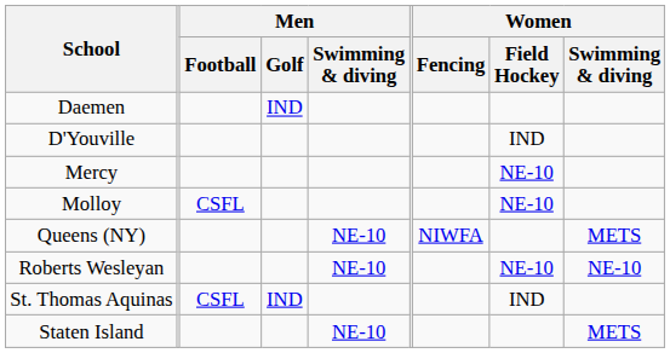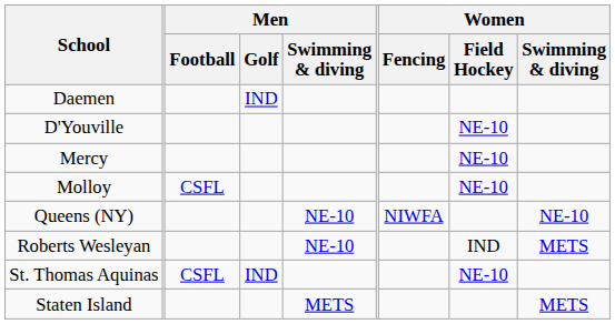 <table class="wikitable" style="text-align:center">
 <tr>
 <th rowspan=2>School</th>
 <th rowspan=11 width=1 style="padding:0"></th>
 <th colspan=3>Men</th>
 <th rowspan=11 width=1 style="padding:0"></th>
 <th colspan=3>Women</th>
 </tr>
 <tr>
 <th>Football</th>
 <th>Golf</th>
 <th>Swimming<br>& diving</th>
 <th>Fencing </th>
 <th>Field<br>Hockey</th>
 <th>Swimming<br>& diving</th>
 </tr>
 <tr>
 <td>Daemen</td>
 <td></td>
 <td><a href='#'>IND</a></td>
 <td></td>
 <td></td>
 <td></td>
 <td></td>
 </tr>
 <tr>
 <td>D'Youville</td>
 <td></td>
 <td></td>
 <td></td>
 <td></td>
-<td>IND</td>
+<td><a href='#'>NE-10</a></td>
 <td></td>
 </tr>
 <tr>
 <td>Mercy</td>
 <td></td>
 <td></td>
 <td></td>
 <td></td>
 <td><a href='#'>NE-10</a></td>
 <td></td>
 </tr>
 <tr>
 <td>Molloy</td>
 <td><a href='#'>CSFL</a></td>
 <td></td>
 <td></td>
 <td></td>
 <td><a href='#'>NE-10</a></td>
 <td></td>
 </tr>
 <tr>
 <td>Queens (NY)</td>
 <td></td>
 <td></td>
 <td><a href='#'>NE-10</a></td>
 <td><a href='#'>NIWFA</a></td>
 <td></td>
-<td><a href='#'>METS</a></td>
+<td><a href='#'>NE-10</a></td>
 </tr>
 <tr>
 <td>Roberts Wesleyan</td>
 <td></td>
 <td></td>
 <td><a href='#'>NE-10</a></td>
 <td></td>
-<td><a href='#'>NE-10</a></td>
-<td><a href='#'>NE-10</a></td>
+<td>IND</td>
+<td><a href='#'>METS</a></td>
 </tr>
 <tr>
 <td>St. Thomas Aquinas</td>
 <td><a href='#'>CSFL</a></td>
 <td><a href='#'>IND</a></td>
 <td></td>
 <td></td>
-<td>IND</td>
+<td><a href='#'>NE-10</a></td>
 <td></td>
 </tr>
 <tr>
 <td>Staten Island</td>
 <td></td>
 <td></td>
-<td><a href='#'>NE-10</a></td>
+<td><a href='#'>METS</a></td>
 <td></td>
 <td></td>
 <td><a href='#'>METS</a></td>
 </tr>
 </table>
